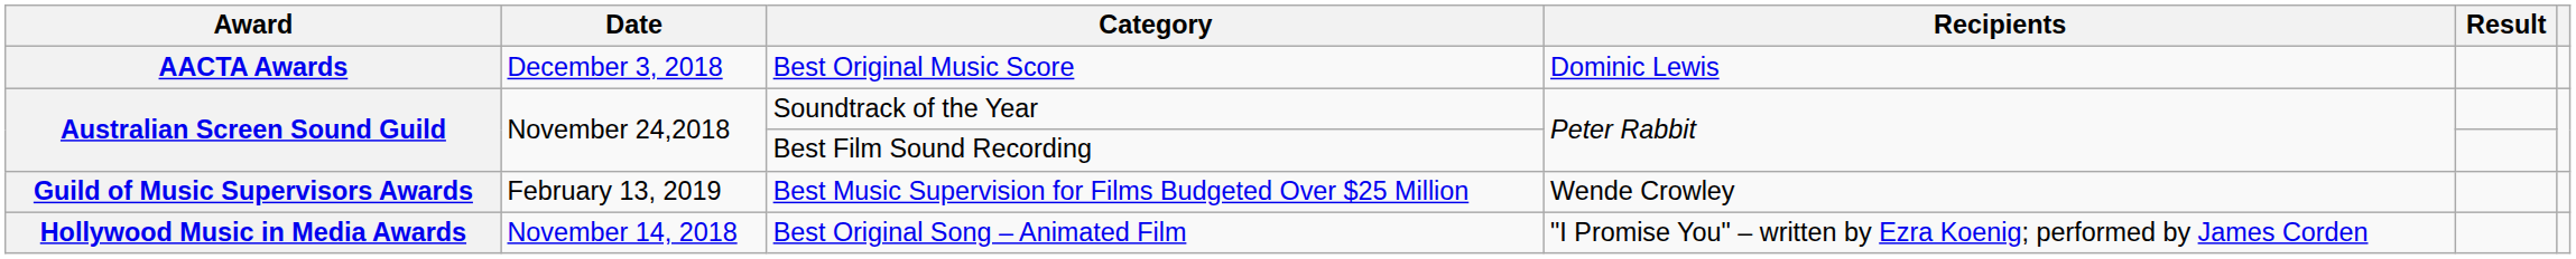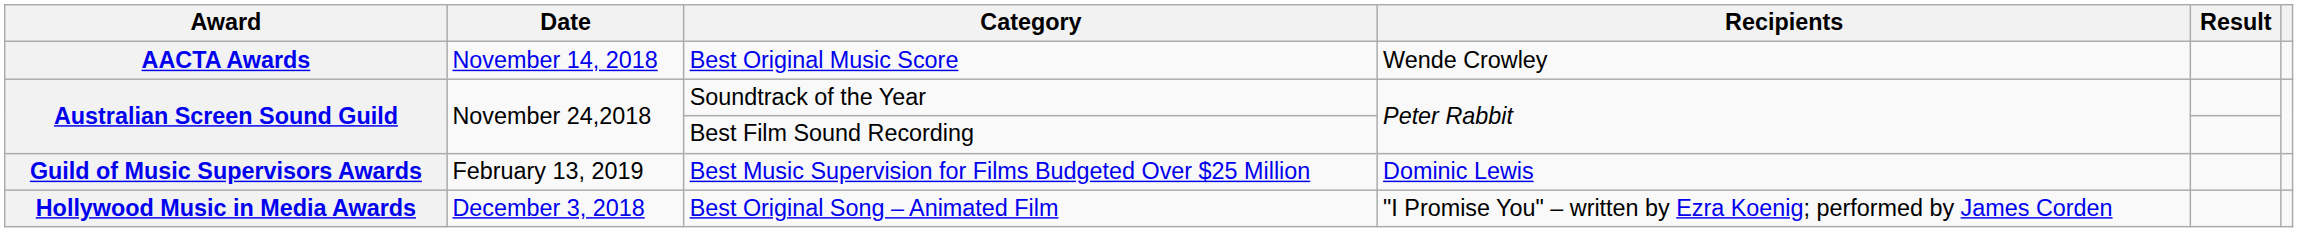 <table class="wikitable plainrowheaders" style="width:99%;">
 <tr>
 <th scope="col">Award</th>
 <th scope="col">Date</th>
 <th scope="col">Category</th>
 <th scope="col">Recipients</th>
 <th scope="col">Result</th>
 <th scope="col"></th>
 </tr>
 <tr>
 <th scope="row"><a href='#'>AACTA Awards</a></th>
-<td><a href='#'>December 3, 2018</a></td>
+<td><a href='#'>November 14, 2018</a></td>
 <td><a href='#'>Best Original Music Score</a></td>
-<td><a href='#'>Dominic Lewis</a></td>
+<td>Wende Crowley</td>
 <td></td>
 <td style="text-align:center;"><br></td>
 </tr>
 <tr>
 <th scope="row" rowspan="2"><a href='#'>Australian Screen Sound Guild</a></th>
 <td rowspan="2">November 24,2018</td>
 <td>Soundtrack of the Year</td>
 <td rowspan="2"><em>Peter Rabbit</em></td>
 <td></td>
 <td rowspan="2" style="text-align:center;"></td>
 </tr>
 <tr>
 <td>Best Film Sound Recording</td>
 <td></td>
 </tr>
 <tr>
 <th scope="row"><a href='#'>Guild of Music Supervisors Awards</a></th>
 <td>February 13, 2019</td>
 <td><a href='#'>Best Music Supervision for Films Budgeted Over $25 Million</a></td>
-<td>Wende Crowley</td>
+<td><a href='#'>Dominic Lewis</a></td>
 <td></td>
 <td style="text-align:center;"></td>
 </tr>
 <tr>
 <th scope="row"><a href='#'>Hollywood Music in Media Awards</a></th>
-<td><a href='#'>November 14, 2018</a></td>
+<td><a href='#'>December 3, 2018</a></td>
 <td><a href='#'>Best Original Song – Animated Film</a></td>
 <td>"I Promise You" – written by <a href='#'>Ezra Koenig</a>; performed by <a href='#'>James Corden</a></td>
 <td></td>
 <td style="text-align:center;"><br></td>
 </tr>
 </table>
